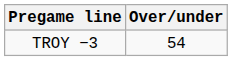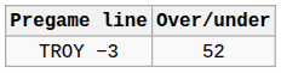 <table class="wikitable">
 <tr align="center">
 <th style=>Pregame line</th>
 <th style=>Over/under</th>
 </tr>
 <tr align="center">
 <td>TROY −3</td>
-<td>54</td>
+<td>52</td>
 </tr>
 </table>
